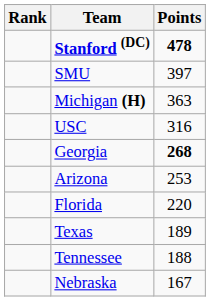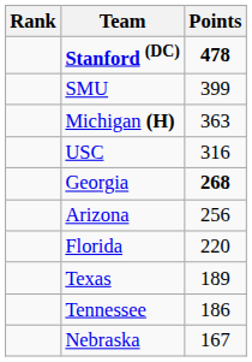 <table class="wikitable sortable" style="text-align:center">
 <tr>
 <th>Rank</th>
 <th>Team</th>
 <th>Points</th>
 </tr>
 <tr>
 <td></td>
 <td align=left><strong><a href='#'>Stanford</a></strong> <strong><sup>(DC)</sup></strong></td>
 <td><strong>478</strong></td>
 </tr>
 <tr>
 <td></td>
 <td align=left><a href='#'>SMU</a></td>
-<td>397</td>
+<td>399</td>
 </tr>
 <tr>
 <td></td>
 <td align=left><a href='#'>Michigan</a> <strong>(H)</strong></td>
 <td>363</td>
 </tr>
 <tr>
 <td></td>
 <td align=left><a href='#'>USC</a></td>
 <td>316</td>
 </tr>
 <tr>
 <td></td>
 <td align=left><a href='#'>Georgia</a></td>
 <td><strong>268</strong></td>
 </tr>
 <tr>
 <td></td>
 <td align=left><a href='#'>Arizona</a></td>
-<td>253</td>
+<td>256</td>
 </tr>
 <tr>
 <td></td>
 <td align=left><a href='#'>Florida</a></td>
 <td>220</td>
 </tr>
 <tr>
 <td></td>
 <td align=left><a href='#'>Texas</a></td>
 <td>189</td>
 </tr>
 <tr>
 <td></td>
 <td align=left><a href='#'>Tennessee</a></td>
-<td>188</td>
+<td>186</td>
 </tr>
 <tr>
 <td></td>
 <td align=left><a href='#'>Nebraska</a></td>
 <td>167</td>
 </tr>
 </table>
